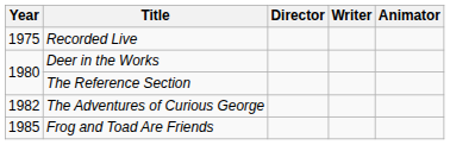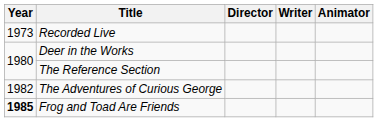 <table class="wikitable sortable">
 <tr>
 <th>Year</th>
 <th>Title</th>
 <th>Director</th>
 <th>Writer</th>
 <th>Animator</th>
 </tr>
 <tr>
-<td>1975</td>
+<td>1973</td>
 <td><em>Recorded Live</em></td>
 <td></td>
 <td></td>
 <td></td>
 </tr>
 <tr>
 <td rowspan="2">1980</td>
 <td><em>Deer in the Works</em></td>
 <td></td>
 <td></td>
 <td></td>
 </tr>
 <tr>
 <td><em>The Reference Section</em></td>
 <td></td>
 <td></td>
 <td></td>
 </tr>
 <tr>
 <td>1982</td>
 <td><em>The Adventures of Curious George</em></td>
 <td></td>
 <td></td>
 <td></td>
 </tr>
 <tr>
-<td>1985</td>
+<td><strong>1985</strong></td>
 <td><em>Frog and Toad Are Friends</em></td>
 <td></td>
 <td></td>
 <td></td>
 </tr>
 </table>
